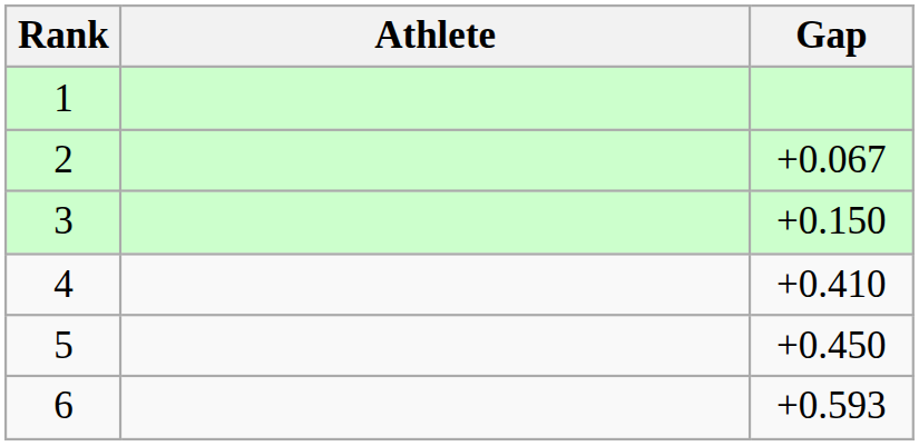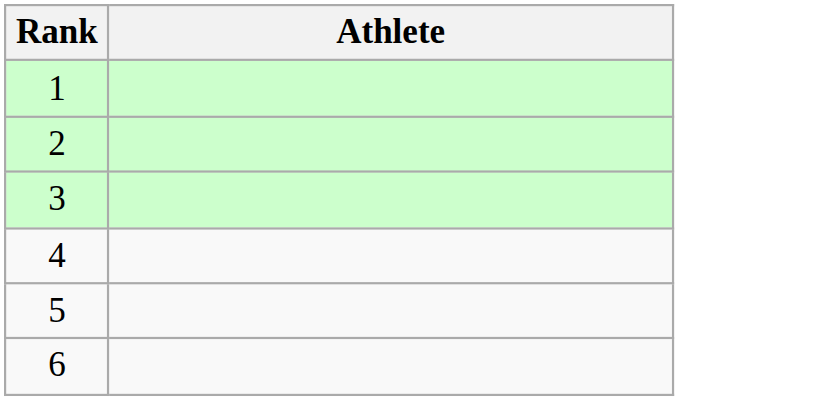 <table class=wikitable style="text-align:center">
 <tr>
 <th width=40>Rank</th>
 <th width=250>Athlete</th>
-<th width=60>Gap</th>
 </tr>
 <tr bgcolor="ccffcc">
 <td>1</td>
 <td align=left></td>
-<td></td>
 </tr>
 <tr bgcolor="ccffcc">
 <td>2</td>
 <td align=left></td>
-<td>+0.067</td>
 </tr>
 <tr bgcolor="ccffcc">
 <td>3</td>
 <td align=left></td>
-<td>+0.150</td>
 </tr>
 <tr>
 <td>4</td>
 <td align=left></td>
-<td>+0.410</td>
 </tr>
 <tr>
 <td>5</td>
 <td align=left></td>
-<td>+0.450</td>
 </tr>
 <tr>
 <td>6</td>
 <td align=left></td>
-<td>+0.593</td>
 </tr>
 </table>
